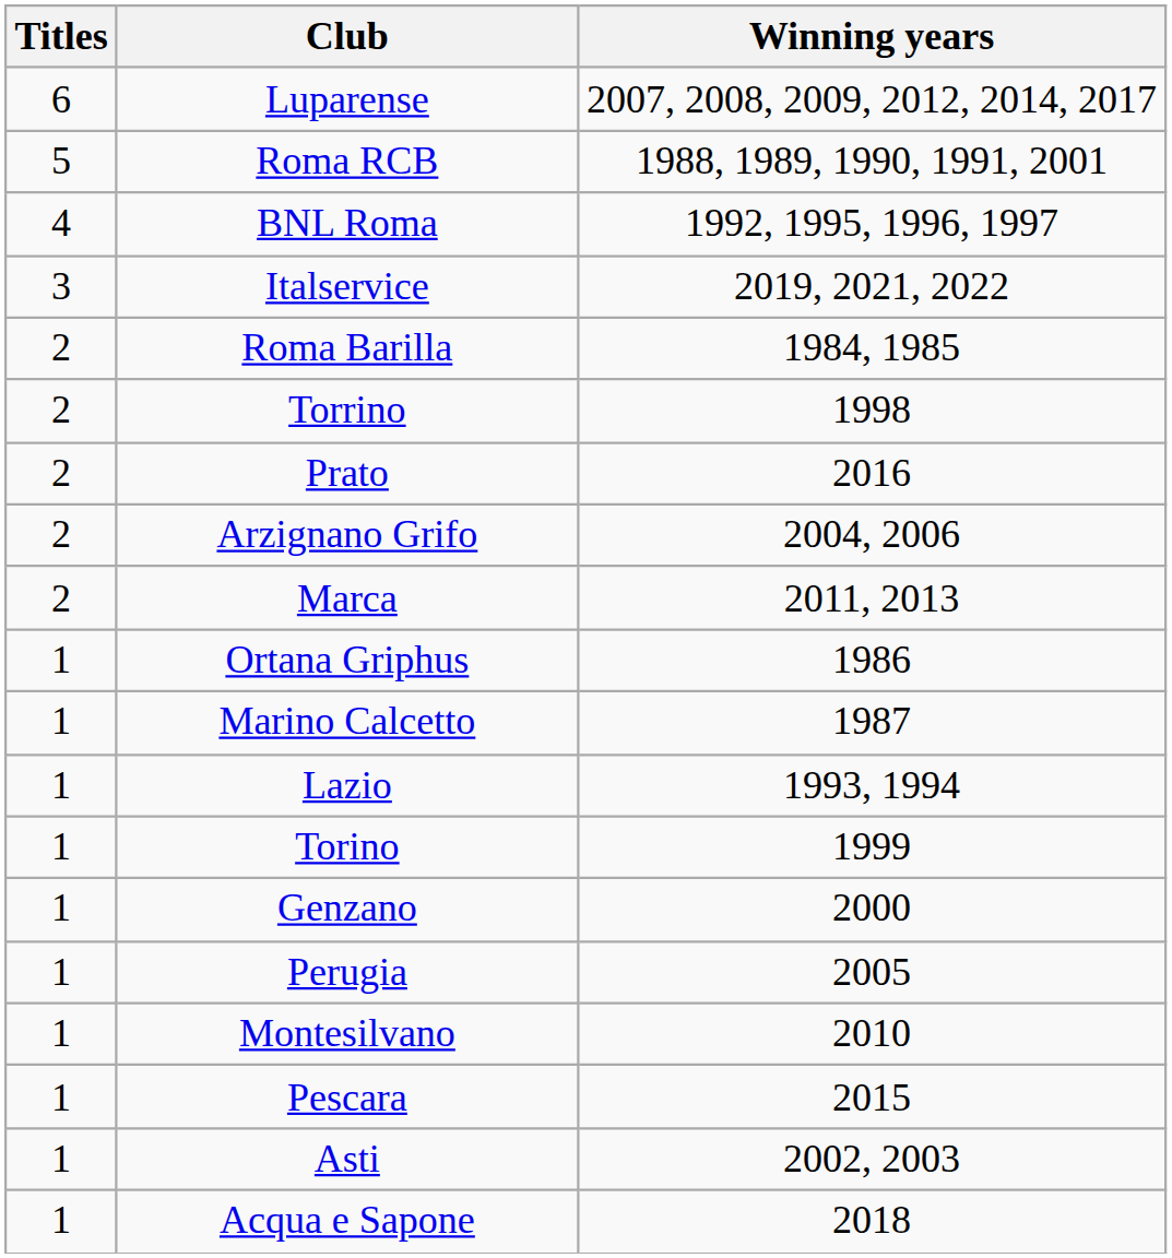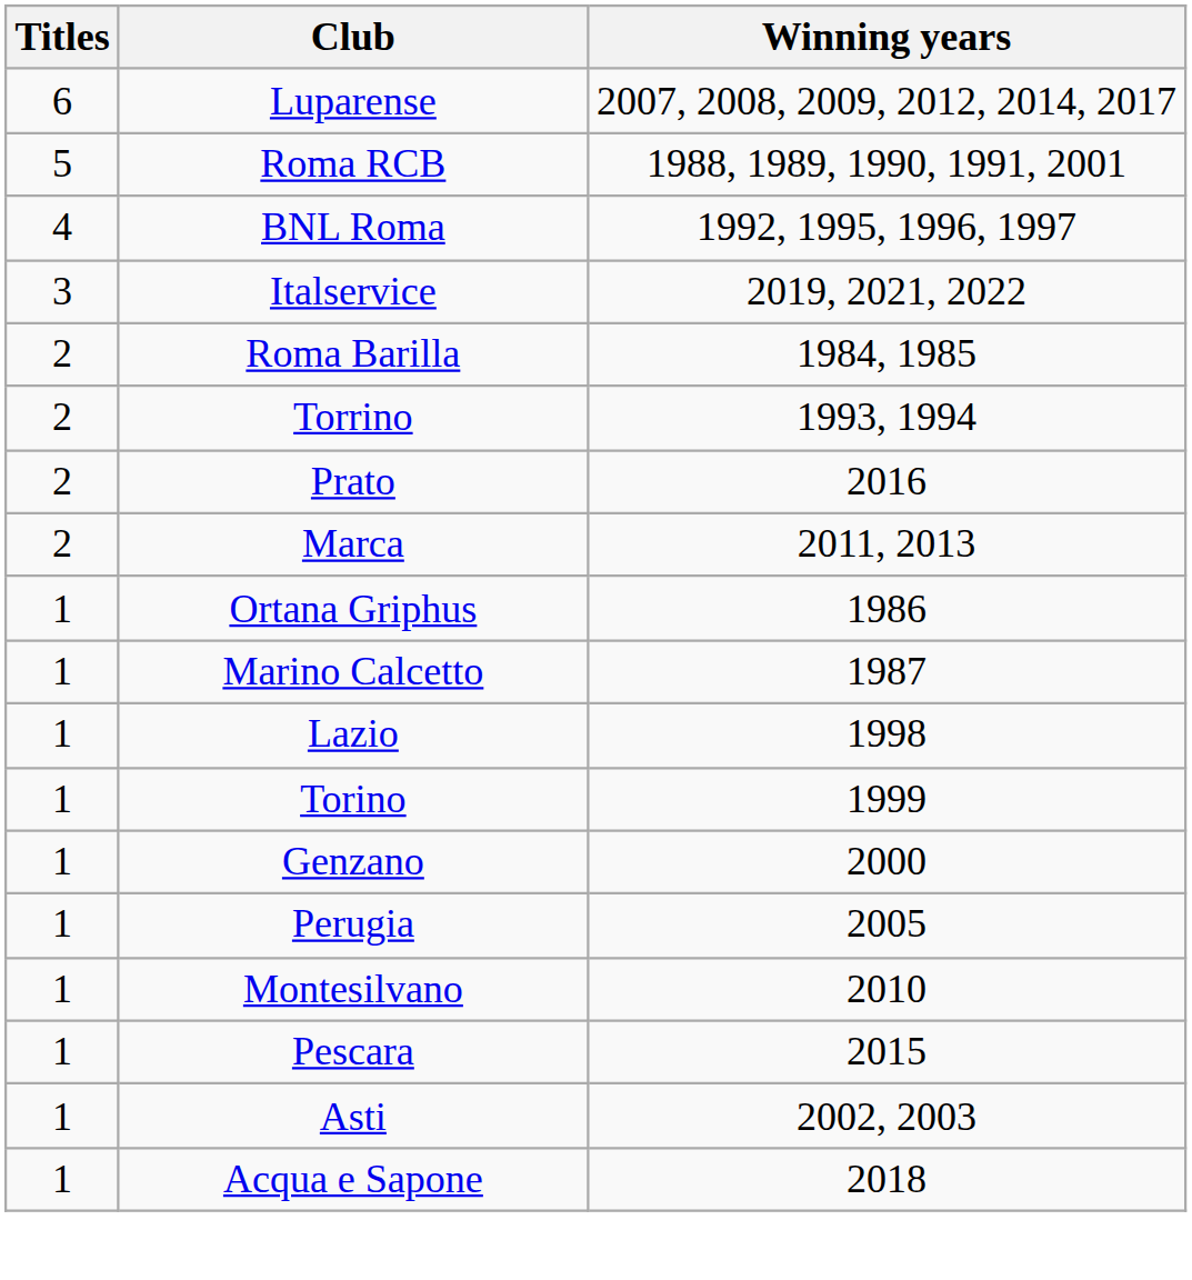 <table class="wikitable sortable mw-collapsible">
 <tr>
 <th>Titles</th>
 <th width="180">Club</th>
 <th>Winning years</th>
 </tr>
 <tr>
 <td align="center">6</td>
 <td align="center"><a href='#'>Luparense</a></td>
 <td align="center">2007, 2008, 2009, 2012, 2014, 2017</td>
 </tr>
 <tr>
 <td align="center">5</td>
 <td align="center"><a href='#'>Roma RCB</a></td>
 <td align="center">1988, 1989, 1990, 1991, 2001</td>
 </tr>
 <tr>
 <td align="center">4</td>
 <td align="center"><a href='#'>BNL Roma</a></td>
 <td align="center">1992, 1995, 1996, 1997</td>
 </tr>
 <tr>
 <td align="center">3</td>
 <td align="center"><a href='#'>Italservice</a></td>
 <td align="center">2019, 2021, 2022</td>
 </tr>
 <tr>
 <td align="center">2</td>
 <td align="center"><a href='#'>Roma Barilla</a></td>
 <td align="center">1984, 1985</td>
 </tr>
 <tr>
 <td align="center">2</td>
 <td align="center"><a href='#'>Torrino</a></td>
-<td align="center">1998</td>
+<td align="center">1993, 1994</td>
 </tr>
 <tr>
 <td align="center">2</td>
 <td align="center"><a href='#'>Prato</a></td>
 <td align="center">2016</td>
-</tr>
-<tr>
-<td align="center">2</td>
-<td align="center"><a href='#'>Arzignano Grifo</a></td>
-<td align="center">2004, 2006</td>
 </tr>
 <tr>
 <td align="center">2</td>
 <td align="center"><a href='#'>Marca</a></td>
 <td align="center">2011, 2013</td>
 </tr>
 <tr>
 <td align="center">1</td>
 <td align="center"><a href='#'>Ortana Griphus</a></td>
 <td align="center">1986</td>
 </tr>
 <tr>
 <td align="center">1</td>
 <td align="center"><a href='#'>Marino Calcetto</a></td>
 <td align="center">1987</td>
 </tr>
 <tr>
 <td align="center">1</td>
 <td align="center"><a href='#'>Lazio</a></td>
-<td align="center">1993, 1994</td>
+<td align="center">1998</td>
 </tr>
 <tr>
 <td align="center">1</td>
 <td align="center"><a href='#'>Torino</a></td>
 <td align="center">1999</td>
 </tr>
 <tr>
 <td align="center">1</td>
 <td align="center"><a href='#'>Genzano</a></td>
 <td align="center">2000</td>
 </tr>
 <tr>
 <td align="center">1</td>
 <td align="center"><a href='#'>Perugia</a></td>
 <td align="center">2005</td>
 </tr>
 <tr>
 <td align="center">1</td>
 <td align="center"><a href='#'>Montesilvano</a></td>
 <td align="center">2010</td>
 </tr>
 <tr>
 <td align="center">1</td>
 <td align="center"><a href='#'>Pescara</a></td>
 <td align="center">2015</td>
 </tr>
 <tr>
 <td align="center">1</td>
 <td align="center"><a href='#'>Asti</a></td>
 <td align="center">2002, 2003</td>
 </tr>
 <tr>
 <td align="center">1</td>
 <td align="center"><a href='#'>Acqua e Sapone</a></td>
 <td align="center">2018</td>
 </tr>
 </table>
